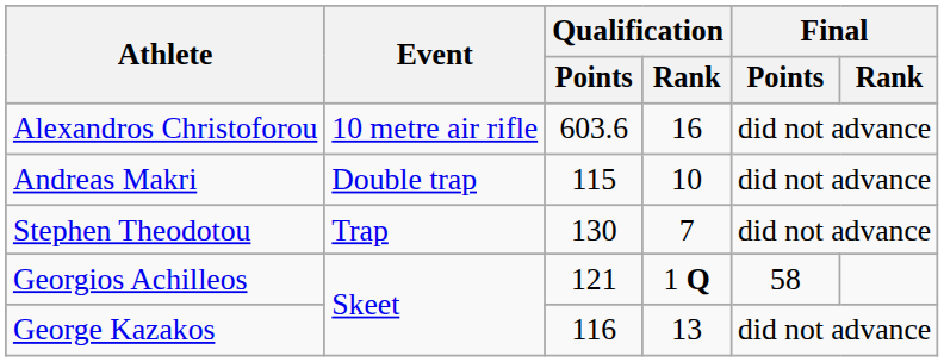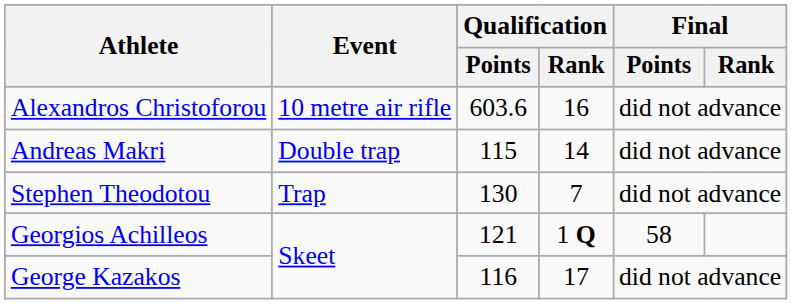 <table class="wikitable" style="font-size:90%">
 <tr>
 <th rowspan=2>Athlete</th>
 <th rowspan=2>Event</th>
 <th colspan=2>Qualification</th>
 <th colspan=2>Final</th>
 </tr>
 <tr style="font-size:95%">
 <th>Points</th>
 <th>Rank</th>
 <th>Points</th>
 <th>Rank</th>
 </tr>
 <tr align=center>
 <td align=left><a href='#'>Alexandros Christoforou</a></td>
 <td align=left><a href='#'>10 metre air rifle</a></td>
 <td>603.6</td>
 <td>16</td>
 <td colspan=2>did not advance</td>
 </tr>
 <tr align=center>
 <td align=left><a href='#'>Andreas Makri</a></td>
 <td align=left><a href='#'>Double trap</a></td>
 <td>115</td>
-<td>10</td>
+<td>14</td>
 <td colspan=2>did not advance</td>
 </tr>
 <tr align=center>
 <td align=left><a href='#'>Stephen Theodotou</a></td>
 <td align=left><a href='#'>Trap</a></td>
 <td>130</td>
 <td>7</td>
 <td colspan=2>did not advance</td>
 </tr>
 <tr align=center>
 <td align=left><a href='#'>Georgios Achilleos</a></td>
 <td align=left rowspan=2><a href='#'>Skeet</a></td>
 <td>121</td>
 <td>1 <strong>Q</strong></td>
 <td>58</td>
 <td></td>
 </tr>
 <tr align=center>
 <td align=left><a href='#'>George Kazakos</a></td>
 <td>116</td>
-<td>13</td>
+<td>17</td>
 <td colspan=2>did not advance</td>
 </tr>
 </table>
